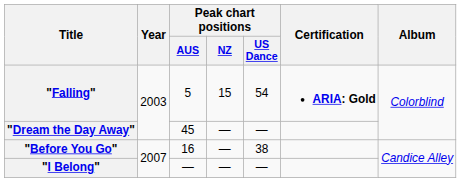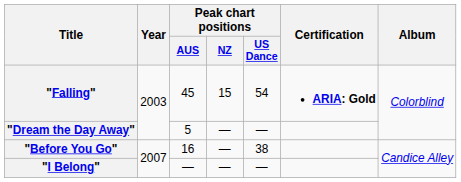 <table class="wikitable plainrowheaders" style="text-align:center;">
 <tr>
 <th scope="col" rowspan="2">Title</th>
 <th scope="col" rowspan="2">Year</th>
 <th scope="col" colspan="3">Peak chart positions</th>
 <th scope="col" rowspan="2">Certification</th>
 <th scope="col" rowspan="2">Album</th>
 </tr>
 <tr>
 <th scope="col" style="width:3em;font-size:90%;"><a href='#'>AUS</a><br></th>
 <th scope="col" style="width:3em;font-size:90%;"><a href='#'>NZ</a><br></th>
 <th scope="col" style="width:3em;font-size:90%;"><a href='#'>US<br>Dance</a><br></th>
 </tr>
 <tr>
 <th scope="row">"<a href='#'>Falling</a>"</th>
 <td rowspan="2">2003</td>
-<td>5</td>
+<td>45</td>
 <td>15</td>
 <td>54</td>
 <td><strong><br><ul><li><a href='#'>ARIA</a>: Gold</li></ul></strong></td>
 <td rowspan="2"><em><a href='#'>Colorblind</a></em></td>
 </tr>
 <tr>
 <th scope="row">"<a href='#'>Dream the Day Away</a>"</th>
-<td>45</td>
+<td>5</td>
 <td>—</td>
 <td>—</td>
 <td></td>
 </tr>
 <tr>
 <th scope="row">"<a href='#'>Before You Go</a>"</th>
 <td rowspan="2">2007</td>
 <td>16</td>
 <td>—</td>
 <td>38</td>
 <td></td>
 <td rowspan="2"><em><a href='#'>Candice Alley</a></em></td>
 </tr>
 <tr>
 <th scope="row">"<a href='#'>I Belong</a>"</th>
 <td>—</td>
 <td>—</td>
 <td>—</td>
 <td></td>
 </tr>
 </table>
